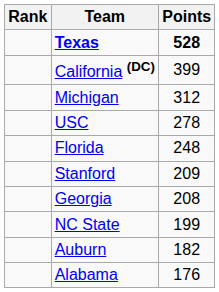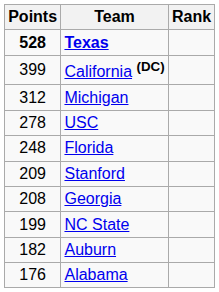 <table class="wikitable sortable" style="text-align:center">
 <tr>
+<th>Points</th>
+<th>Team</th>
 <th>Rank</th>
-<th>Team</th>
-<th>Points</th>
 </tr>
 <tr>
+<td><strong>528</strong></td>
+<td align=left><strong><a href='#'>Texas</a></strong></td>
 <td></td>
-<td align=left><strong><a href='#'>Texas</a></strong></td>
-<td><strong>528</strong></td>
 </tr>
 <tr>
+<td>399</td>
+<td align=left><a href='#'>California</a> <sup><strong>(DC)</strong></sup></td>
 <td></td>
-<td align=left><a href='#'>California</a> <sup><strong>(DC)</strong></sup></td>
-<td>399</td>
 </tr>
 <tr>
+<td>312</td>
+<td align=left><a href='#'>Michigan</a></td>
 <td></td>
-<td align=left><a href='#'>Michigan</a></td>
-<td>312</td>
 </tr>
 <tr>
+<td>278</td>
+<td align=left><a href='#'>USC</a></td>
 <td></td>
-<td align=left><a href='#'>USC</a></td>
-<td>278</td>
 </tr>
 <tr>
+<td>248</td>
+<td align=left><a href='#'>Florida</a></td>
 <td></td>
-<td align=left><a href='#'>Florida</a></td>
-<td>248</td>
 </tr>
 <tr>
+<td>209</td>
+<td align=left><a href='#'>Stanford</a></td>
 <td></td>
-<td align=left><a href='#'>Stanford</a></td>
-<td>209</td>
 </tr>
 <tr>
+<td>208</td>
+<td align=left><a href='#'>Georgia</a></td>
 <td></td>
-<td align=left><a href='#'>Georgia</a></td>
-<td>208</td>
 </tr>
 <tr>
+<td>199</td>
+<td align=left><a href='#'>NC State</a></td>
 <td></td>
-<td align=left><a href='#'>NC State</a></td>
-<td>199</td>
 </tr>
 <tr>
+<td>182</td>
+<td align=left><a href='#'>Auburn</a></td>
 <td></td>
-<td align=left><a href='#'>Auburn</a></td>
-<td>182</td>
 </tr>
 <tr>
+<td>176</td>
+<td align=left><a href='#'>Alabama</a></td>
 <td></td>
-<td align=left><a href='#'>Alabama</a></td>
-<td>176</td>
 </tr>
 </table>
